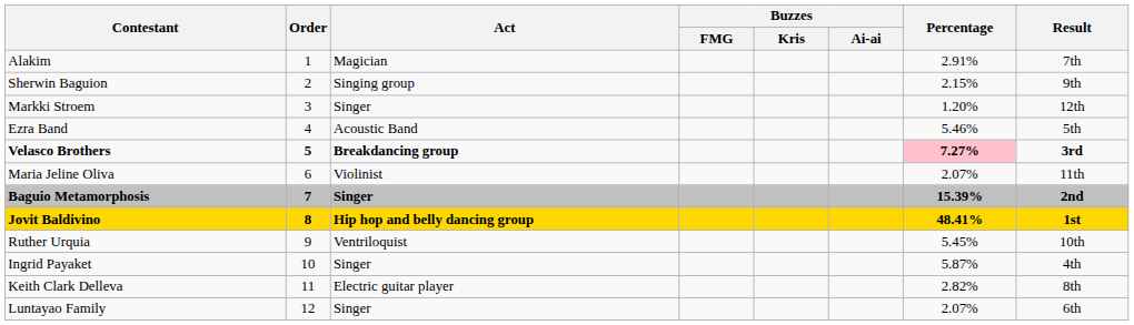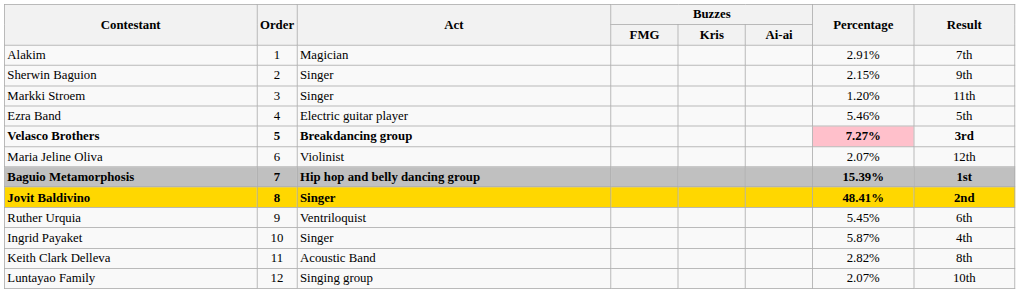 <table class="wikitable" style="text-align:center; width:100%;">
 <tr>
 <th rowspan="2" style="width:25%;">Contestant</th>
 <th rowspan="2" style="width:03%;">Order</th>
 <th rowspan="2">Act</th>
 <th colspan="3" style="width:20%;">Buzzes</th>
 <th rowspan="2" style="width:10%;">Percentage</th>
 <th rowspan="2" style="width:10%;">Result</th>
 </tr>
 <tr>
 <th style="width:06.66%;">FMG</th>
 <th style="width:06.66%;">Kris</th>
 <th style="width:06.66%;">Ai-ai</th>
 </tr>
 <tr>
 <td scope="row" align="left">Alakim</td>
 <td>1</td>
 <td align="left">Magician</td>
 <td></td>
 <td></td>
 <td></td>
 <td>2.91%</td>
 <td>7th</td>
 </tr>
 <tr>
 <td scope="row" align="left">Sherwin Baguion</td>
 <td>2</td>
-<td align="left">Singing group</td>
+<td align="left">Singer</td>
 <td></td>
 <td></td>
 <td></td>
 <td>2.15%</td>
 <td>9th</td>
 </tr>
 <tr>
 <td scope="row" align="left">Markki Stroem</td>
 <td>3</td>
 <td align="left">Singer</td>
 <td></td>
 <td></td>
 <td></td>
 <td>1.20%</td>
-<td>12th</td>
+<td>11th</td>
 </tr>
 <tr>
 <td scope="row" align="left">Ezra Band</td>
 <td>4</td>
-<td align="left">Acoustic Band</td>
+<td align="left">Electric guitar player</td>
 <td></td>
 <td></td>
 <td></td>
 <td>5.46%</td>
 <td>5th</td>
 </tr>
 <tr>
 <td scope="row" align="left"><strong>Velasco Brothers</strong></td>
 <td><strong>5</strong></td>
 <td align="left"><strong>Breakdancing group</strong></td>
 <td></td>
 <td></td>
 <td></td>
 <td style="background: pink;"><strong>7.27%</strong></td>
 <td><strong>3rd</strong></td>
 </tr>
 <tr>
 <td scope="row" align="left">Maria Jeline Oliva</td>
 <td>6</td>
 <td align="left">Violinist</td>
 <td></td>
 <td></td>
 <td></td>
 <td>2.07%</td>
-<td>11th</td>
+<td>12th</td>
 </tr>
 <tr bgcolor=silver>
 <td scope="row" align="left"><strong>Baguio Metamorphosis</strong></td>
 <td><strong>7</strong></td>
+<td align="left"><strong>Hip hop and belly dancing group</strong></td>
+<td></td>
+<td></td>
+<td></td>
+<td><strong>15.39%</strong></td>
+<td><strong>1st</strong></td>
+</tr>
+<tr bgcolor=gold>
+<td scope="row" align="left"><strong>Jovit Baldivino</strong></td>
+<td><strong>8</strong></td>
 <td align="left"><strong>Singer</strong></td>
 <td></td>
 <td></td>
 <td></td>
-<td><strong>15.39%</strong></td>
+<td><strong>48.41%</strong></td>
 <td><strong>2nd</strong></td>
-</tr>
-<tr bgcolor=gold>
-<td scope="row" align="left"><strong>Jovit Baldivino</strong></td>
-<td><strong>8</strong></td>
-<td align="left"><strong>Hip hop and belly dancing group</strong></td>
-<td></td>
-<td></td>
-<td></td>
-<td><strong>48.41%</strong></td>
-<td><strong>1st</strong></td>
 </tr>
 <tr>
 <td scope="row" align="left">Ruther Urquia</td>
 <td>9</td>
 <td align="left">Ventriloquist</td>
 <td></td>
 <td></td>
 <td></td>
 <td>5.45%</td>
-<td>10th</td>
+<td>6th</td>
 </tr>
 <tr>
 <td scope="row" align="left">Ingrid Payaket</td>
 <td>10</td>
 <td align="left">Singer</td>
 <td></td>
 <td></td>
 <td></td>
 <td>5.87%</td>
 <td>4th</td>
 </tr>
 <tr>
 <td scope="row" align="left">Keith Clark Delleva</td>
 <td>11</td>
-<td align="left">Electric guitar player</td>
+<td align="left">Acoustic Band</td>
 <td></td>
 <td></td>
 <td></td>
 <td>2.82%</td>
 <td>8th</td>
 </tr>
 <tr>
 <td scope="row" align="left">Luntayao Family</td>
 <td>12</td>
-<td align="left">Singer</td>
+<td align="left">Singing group</td>
 <td></td>
 <td></td>
 <td></td>
 <td>2.07%</td>
-<td>6th</td>
+<td>10th</td>
 </tr>
 </table>
